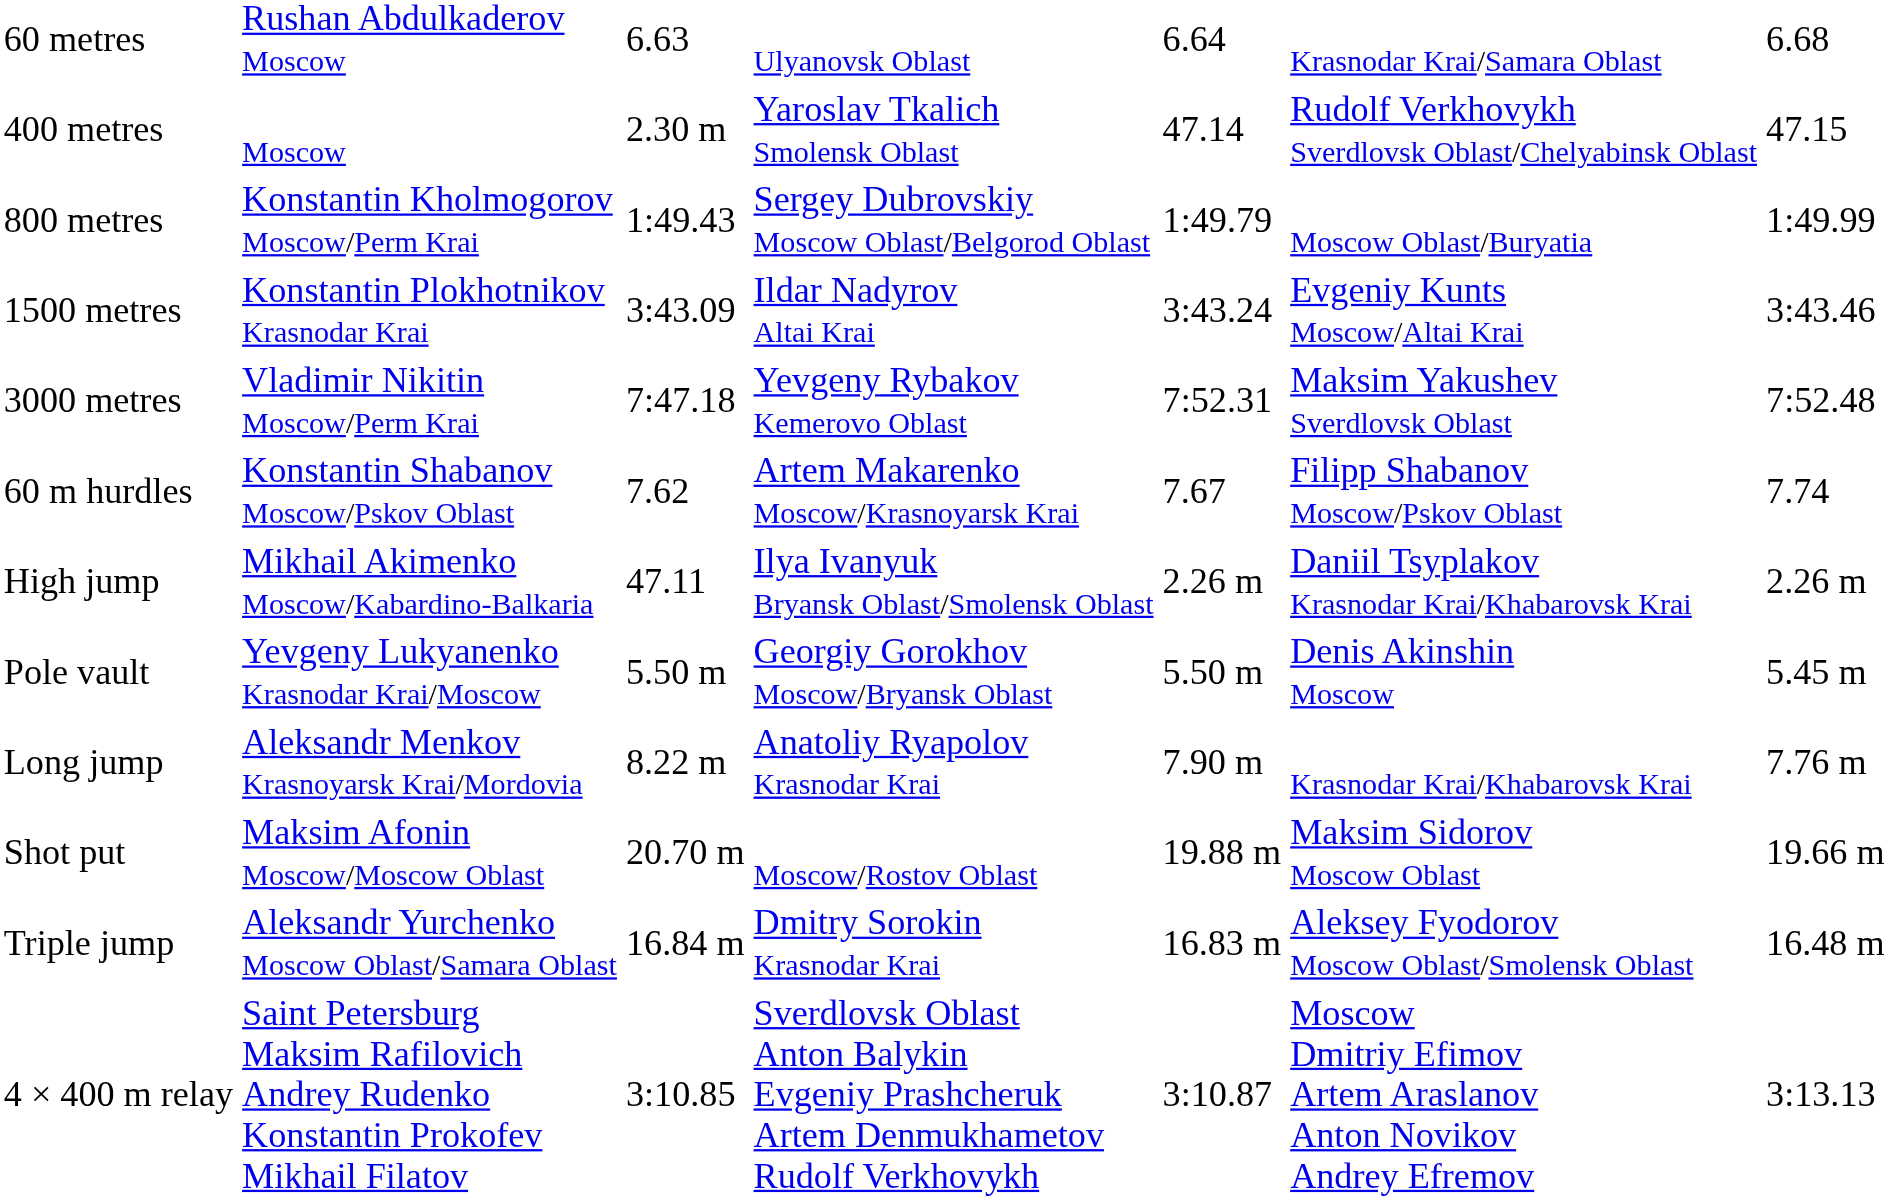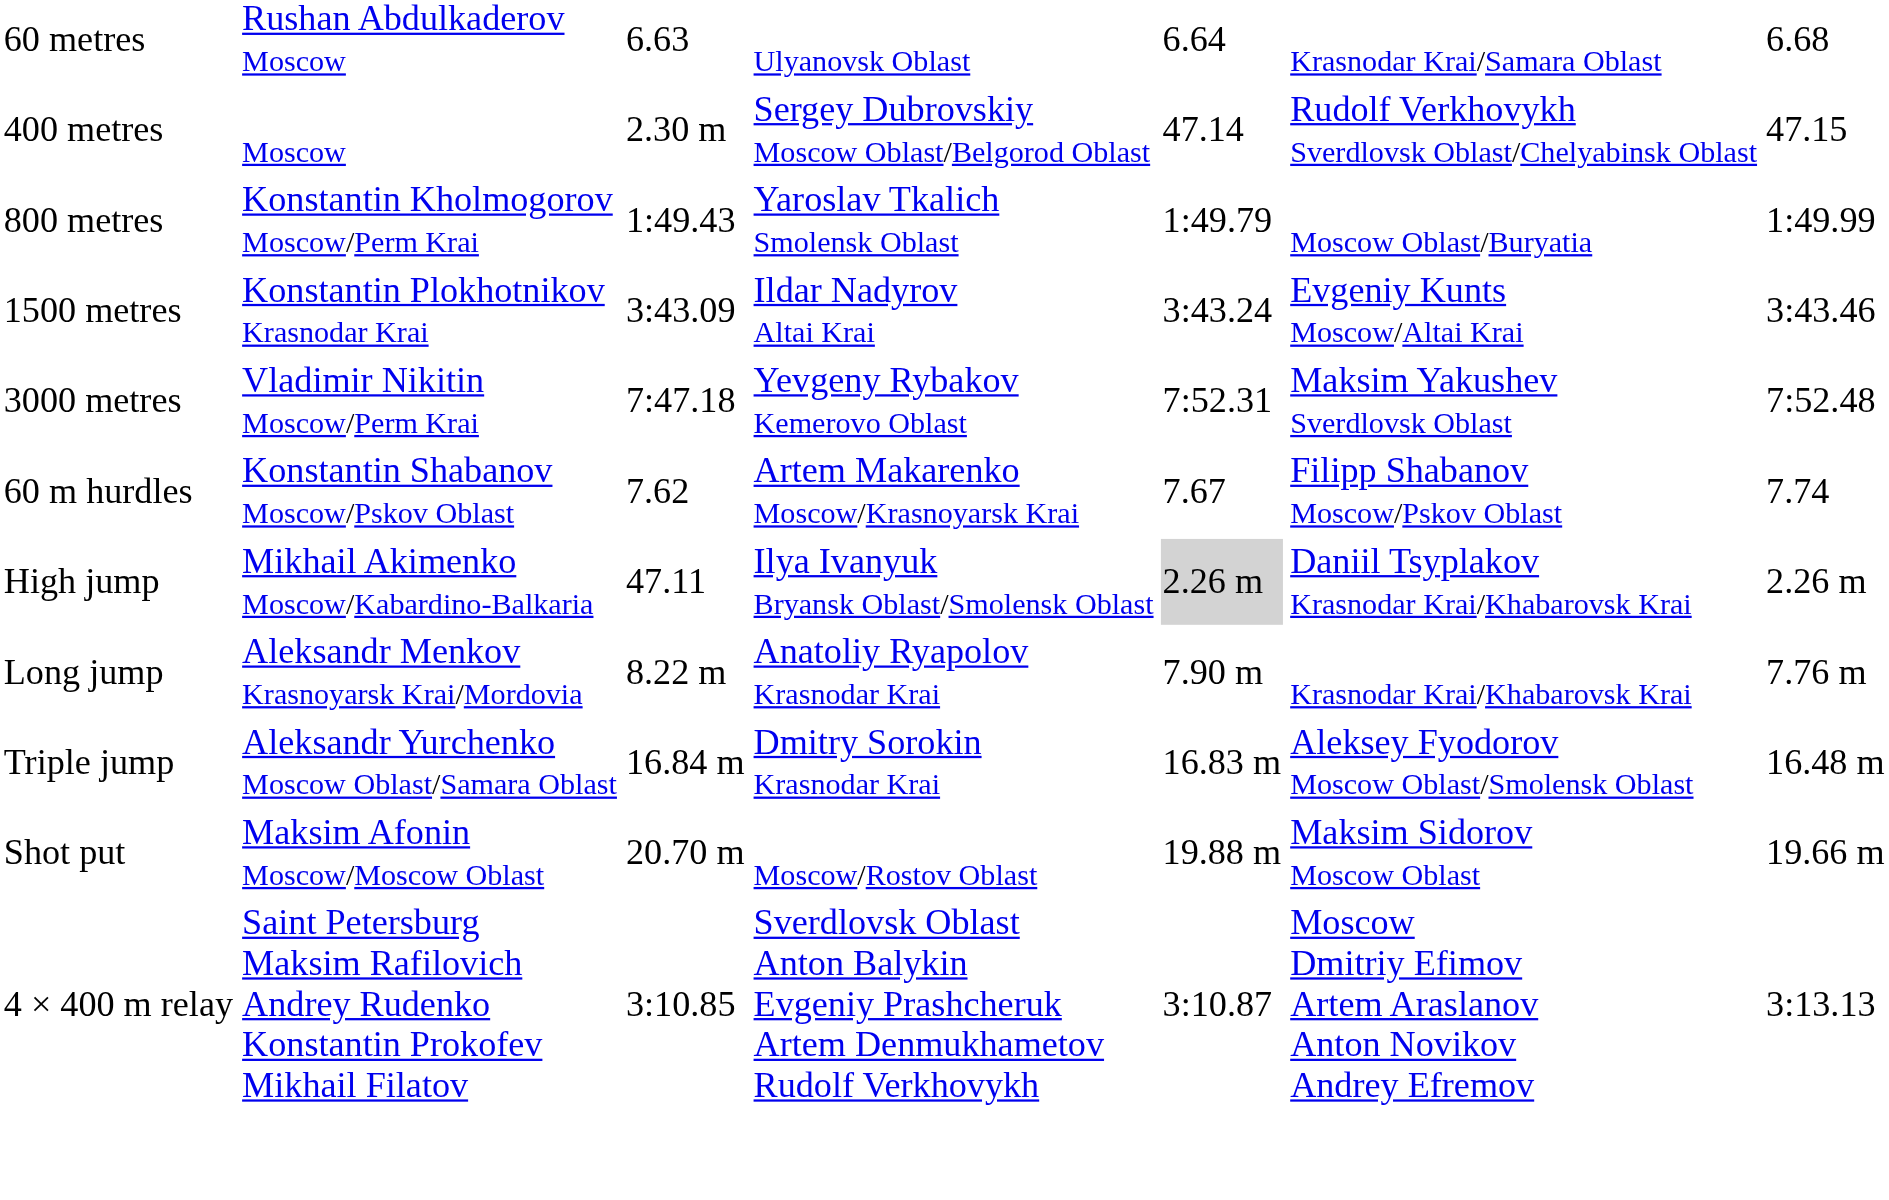 <table>
 <tr>
 <td>60 metres</td>
 <td><a href='#'>Rushan Abdulkaderov</a><br><small><a href='#'>Moscow</a></small></td>
 <td>6.63</td>
 <td><br><small><a href='#'>Ulyanovsk Oblast</a></small></td>
 <td>6.64</td>
 <td><br><small><a href='#'>Krasnodar Krai</a>/<a href='#'>Samara Oblast</a></small></td>
 <td>6.68</td>
 </tr>
 <tr>
 <td>400 metres</td>
 <td><br><small><a href='#'>Moscow</a></small></td>
 <td>2.30 m</td>
-<td><a href='#'>Yaroslav Tkalich</a><br><small><a href='#'>Smolensk Oblast</a></small></td>
+<td><a href='#'>Sergey Dubrovskiy</a><br><small><a href='#'>Moscow Oblast</a>/<a href='#'>Belgorod Oblast</a></small></td>
 <td>47.14</td>
 <td><a href='#'>Rudolf Verkhovykh</a><br><small><a href='#'>Sverdlovsk Oblast</a>/<a href='#'>Chelyabinsk Oblast</a></small></td>
 <td>47.15</td>
 </tr>
 <tr>
 <td>800 metres</td>
 <td><a href='#'>Konstantin Kholmogorov</a><br><small><a href='#'>Moscow</a>/<a href='#'>Perm Krai</a></small></td>
 <td>1:49.43</td>
-<td><a href='#'>Sergey Dubrovskiy</a><br><small><a href='#'>Moscow Oblast</a>/<a href='#'>Belgorod Oblast</a></small></td>
+<td><a href='#'>Yaroslav Tkalich</a><br><small><a href='#'>Smolensk Oblast</a></small></td>
 <td>1:49.79</td>
 <td><br><small><a href='#'>Moscow Oblast</a>/<a href='#'>Buryatia</a></small></td>
 <td>1:49.99</td>
 </tr>
 <tr>
 <td>1500 metres</td>
 <td><a href='#'>Konstantin Plokhotnikov</a><br><small><a href='#'>Krasnodar Krai</a></small></td>
 <td>3:43.09</td>
 <td><a href='#'>Ildar Nadyrov</a><br><small><a href='#'>Altai Krai</a></small></td>
 <td>3:43.24</td>
 <td><a href='#'>Evgeniy Kunts</a><br><small><a href='#'>Moscow</a>/<a href='#'>Altai Krai</a></small></td>
 <td>3:43.46</td>
 </tr>
 <tr>
 <td>3000 metres</td>
 <td><a href='#'>Vladimir Nikitin</a><br><small><a href='#'>Moscow</a>/<a href='#'>Perm Krai</a></small></td>
 <td>7:47.18</td>
 <td><a href='#'>Yevgeny Rybakov</a><br><small><a href='#'>Kemerovo Oblast</a></small></td>
 <td>7:52.31</td>
 <td><a href='#'>Maksim Yakushev</a><br><small><a href='#'>Sverdlovsk Oblast</a></small></td>
 <td>7:52.48</td>
 </tr>
 <tr>
 <td>60 m hurdles</td>
 <td><a href='#'>Konstantin Shabanov</a><br><small><a href='#'>Moscow</a>/<a href='#'>Pskov Oblast</a></small></td>
 <td>7.62</td>
 <td><a href='#'>Artem Makarenko</a><br><small><a href='#'>Moscow</a>/<a href='#'>Krasnoyarsk Krai</a></small></td>
 <td>7.67</td>
 <td><a href='#'>Filipp Shabanov</a><br><small><a href='#'>Moscow</a>/<a href='#'>Pskov Oblast</a></small></td>
 <td>7.74</td>
 </tr>
 <tr>
 <td>High jump</td>
 <td><a href='#'>Mikhail Akimenko</a><br><small><a href='#'>Moscow</a>/<a href='#'>Kabardino-Balkaria</a></small></td>
 <td>47.11</td>
 <td><a href='#'>Ilya Ivanyuk</a><br><small><a href='#'>Bryansk Oblast</a>/<a href='#'>Smolensk Oblast</a></small></td>
-<td>2.26 m</td>
+<td style="background: lightgrey;">2.26 m</td>
 <td><a href='#'>Daniil Tsyplakov</a><br><small><a href='#'>Krasnodar Krai</a>/<a href='#'>Khabarovsk Krai</a></small></td>
 <td>2.26 m</td>
-</tr>
-<tr>
-<td>Pole vault</td>
-<td><a href='#'>Yevgeny Lukyanenko</a><br><small><a href='#'>Krasnodar Krai</a>/<a href='#'>Moscow</a></small></td>
-<td>5.50 m</td>
-<td><a href='#'>Georgiy Gorokhov</a><br><small><a href='#'>Moscow</a>/<a href='#'>Bryansk Oblast</a></small></td>
-<td>5.50 m</td>
-<td><a href='#'>Denis Akinshin</a><br><small><a href='#'>Moscow</a></small></td>
-<td>5.45 m</td>
 </tr>
 <tr>
 <td>Long jump</td>
 <td><a href='#'>Aleksandr Menkov</a><br><small><a href='#'>Krasnoyarsk Krai</a>/<a href='#'>Mordovia</a></small></td>
 <td>8.22 m</td>
 <td><a href='#'>Anatoliy Ryapolov</a><br><small><a href='#'>Krasnodar Krai</a></small></td>
 <td>7.90 m</td>
 <td><br><small><a href='#'>Krasnodar Krai</a>/<a href='#'>Khabarovsk Krai</a></small></td>
 <td>7.76 m</td>
 </tr>
 <tr>
+<td>Triple jump</td>
+<td><a href='#'>Aleksandr Yurchenko</a><br><small><a href='#'>Moscow Oblast</a>/<a href='#'>Samara Oblast</a></small></td>
+<td>16.84 m</td>
+<td><a href='#'>Dmitry Sorokin</a><br><small><a href='#'>Krasnodar Krai</a></small></td>
+<td>16.83 m</td>
+<td><a href='#'>Aleksey Fyodorov</a><br><small><a href='#'>Moscow Oblast</a>/<a href='#'>Smolensk Oblast</a></small></td>
+<td>16.48 m</td>
+</tr>
+<tr>
 <td>Shot put</td>
 <td><a href='#'>Maksim Afonin</a><br><small><a href='#'>Moscow</a>/<a href='#'>Moscow Oblast</a></small></td>
 <td>20.70 m</td>
 <td><br><small><a href='#'>Moscow</a>/<a href='#'>Rostov Oblast</a></small></td>
 <td>19.88 m</td>
 <td><a href='#'>Maksim Sidorov</a><br><small><a href='#'>Moscow Oblast</a></small></td>
 <td>19.66 m</td>
-</tr>
-<tr>
-<td>Triple jump</td>
-<td><a href='#'>Aleksandr Yurchenko</a><br><small><a href='#'>Moscow Oblast</a>/<a href='#'>Samara Oblast</a></small></td>
-<td>16.84 m</td>
-<td><a href='#'>Dmitry Sorokin</a><br><small><a href='#'>Krasnodar Krai</a></small></td>
-<td>16.83 m</td>
-<td><a href='#'>Aleksey Fyodorov</a><br><small><a href='#'>Moscow Oblast</a>/<a href='#'>Smolensk Oblast</a></small></td>
-<td>16.48 m</td>
 </tr>
 <tr>
 <td>4 × 400 m relay</td>
 <td><a href='#'>Saint Petersburg</a><br><a href='#'>Maksim Rafilovich</a><br><a href='#'>Andrey Rudenko</a><br><a href='#'>Konstantin Prokofev</a><br><a href='#'>Mikhail Filatov</a></td>
 <td>3:10.85</td>
 <td><a href='#'>Sverdlovsk Oblast</a><br><a href='#'>Anton Balykin</a><br><a href='#'>Evgeniy Prashcheruk</a><br><a href='#'>Artem Denmukhametov</a><br><a href='#'>Rudolf Verkhovykh</a></td>
 <td>3:10.87</td>
 <td><a href='#'>Moscow</a><br><a href='#'>Dmitriy Efimov</a><br><a href='#'>Artem Araslanov</a><br><a href='#'>Anton Novikov</a><br><a href='#'>Andrey Efremov</a></td>
 <td>3:13.13</td>
 </tr>
 </table>
